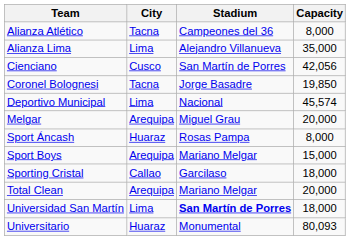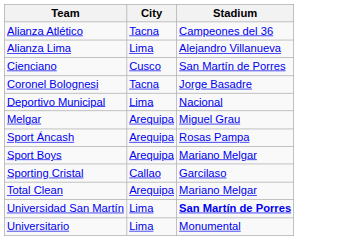 <table class="wikitable">
 <tr>
 <th>Team</th>
 <th>City</th>
 <th>Stadium</th>
-<th>Capacity</th>
 </tr>
 <tr>
 <td><a href='#'>Alianza Atlético</a></td>
 <td><a href='#'>Tacna</a></td>
 <td><a href='#'>Campeones del 36</a></td>
-<td align="center">8,000</td>
 </tr>
 <tr>
 <td><a href='#'>Alianza Lima</a></td>
 <td><a href='#'>Lima</a></td>
 <td><a href='#'>Alejandro Villanueva</a></td>
-<td align="center">35,000</td>
 </tr>
 <tr>
 <td><a href='#'>Cienciano</a></td>
 <td><a href='#'>Cusco</a></td>
 <td><a href='#'>San Martín de Porres</a></td>
-<td align="center">42,056</td>
 </tr>
 <tr>
 <td><a href='#'>Coronel Bolognesi</a></td>
 <td><a href='#'>Tacna</a></td>
 <td><a href='#'>Jorge Basadre</a></td>
-<td align="center">19,850</td>
 </tr>
 <tr>
 <td><a href='#'>Deportivo Municipal</a></td>
 <td><a href='#'>Lima</a></td>
 <td><a href='#'>Nacional</a></td>
-<td align="center">45,574</td>
 </tr>
 <tr>
 <td><a href='#'>Melgar</a></td>
 <td><a href='#'>Arequipa</a></td>
 <td><a href='#'>Miguel Grau</a></td>
-<td align="center">20,000</td>
 </tr>
 <tr>
 <td><a href='#'>Sport Áncash</a></td>
-<td><a href='#'>Huaraz</a></td>
+<td><a href='#'>Arequipa</a></td>
 <td><a href='#'>Rosas Pampa</a></td>
-<td align="center">8,000</td>
 </tr>
 <tr>
 <td><a href='#'>Sport Boys</a></td>
 <td><a href='#'>Arequipa</a></td>
 <td><a href='#'>Mariano Melgar</a></td>
-<td align="center">15,000</td>
 </tr>
 <tr>
 <td><a href='#'>Sporting Cristal</a></td>
 <td><a href='#'>Callao</a></td>
 <td><a href='#'>Garcilaso</a></td>
-<td align="center">18,000</td>
 </tr>
 <tr>
 <td><a href='#'>Total Clean</a></td>
 <td><a href='#'>Arequipa</a></td>
 <td><a href='#'>Mariano Melgar</a></td>
-<td align="center">20,000</td>
 </tr>
 <tr>
 <td><a href='#'>Universidad San Martín</a></td>
 <td><a href='#'>Lima</a></td>
 <td><strong><a href='#'>San Martín de Porres</a></strong></td>
-<td align="center">18,000</td>
 </tr>
 <tr>
 <td><a href='#'>Universitario</a></td>
-<td><a href='#'>Huaraz</a></td>
+<td><a href='#'>Lima</a></td>
 <td><a href='#'>Monumental</a></td>
-<td align="center">80,093</td>
 </tr>
 </table>
